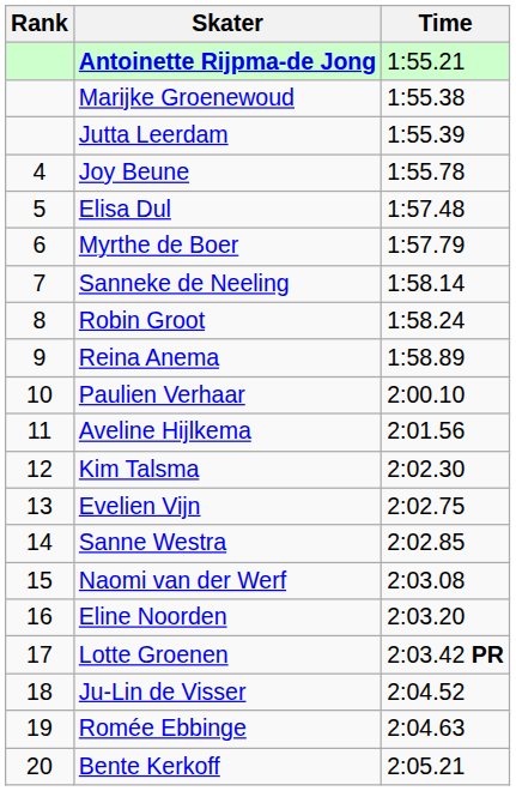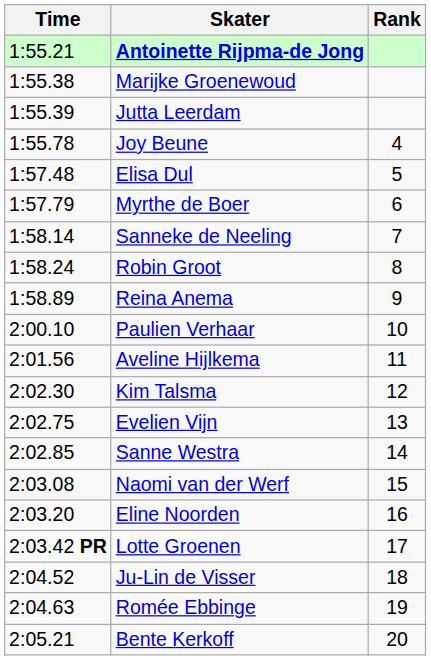 <table class="wikitable">
 <tr>
+<th>Time</th>
+<th>Skater</th>
 <th>Rank</th>
-<th>Skater</th>
-<th>Time</th>
 </tr>
 <tr bgcolor=ccffcc>
+<td>1:55.21</td>
+<td><strong><a href='#'>Antoinette Rijpma-de Jong</a></strong></td>
 <td style="text-align:center"></td>
-<td><strong><a href='#'>Antoinette Rijpma-de Jong</a></strong></td>
-<td>1:55.21</td>
 </tr>
 <tr>
+<td>1:55.38</td>
+<td><a href='#'>Marijke Groenewoud</a></td>
 <td style="text-align:center"></td>
-<td><a href='#'>Marijke Groenewoud</a></td>
-<td>1:55.38</td>
 </tr>
 <tr>
+<td>1:55.39</td>
+<td><a href='#'>Jutta Leerdam</a></td>
 <td style="text-align:center"></td>
-<td><a href='#'>Jutta Leerdam</a></td>
-<td>1:55.39</td>
 </tr>
 <tr>
+<td>1:55.78</td>
+<td><a href='#'>Joy Beune</a></td>
 <td style="text-align:center">4</td>
-<td><a href='#'>Joy Beune</a></td>
-<td>1:55.78</td>
 </tr>
 <tr>
+<td>1:57.48</td>
+<td><a href='#'>Elisa Dul</a></td>
 <td style="text-align:center">5</td>
-<td><a href='#'>Elisa Dul</a></td>
-<td>1:57.48</td>
 </tr>
 <tr>
+<td>1:57.79</td>
+<td><a href='#'>Myrthe de Boer</a></td>
 <td style="text-align:center">6</td>
-<td><a href='#'>Myrthe de Boer</a></td>
-<td>1:57.79</td>
 </tr>
 <tr>
+<td>1:58.14</td>
+<td><a href='#'>Sanneke de Neeling</a></td>
 <td style="text-align:center">7</td>
-<td><a href='#'>Sanneke de Neeling</a></td>
-<td>1:58.14</td>
 </tr>
 <tr>
+<td>1:58.24</td>
+<td><a href='#'>Robin Groot</a></td>
 <td style="text-align:center">8</td>
-<td><a href='#'>Robin Groot</a></td>
-<td>1:58.24</td>
 </tr>
 <tr>
+<td>1:58.89</td>
+<td><a href='#'>Reina Anema</a></td>
 <td style="text-align:center">9</td>
-<td><a href='#'>Reina Anema</a></td>
-<td>1:58.89</td>
 </tr>
 <tr>
+<td>2:00.10</td>
+<td><a href='#'>Paulien Verhaar</a></td>
 <td style="text-align:center">10</td>
-<td><a href='#'>Paulien Verhaar</a></td>
-<td>2:00.10</td>
 </tr>
 <tr>
+<td>2:01.56</td>
+<td><a href='#'>Aveline Hijlkema</a></td>
 <td style="text-align:center">11</td>
-<td><a href='#'>Aveline Hijlkema</a></td>
-<td>2:01.56</td>
 </tr>
 <tr>
+<td>2:02.30</td>
+<td><a href='#'>Kim Talsma</a></td>
 <td style="text-align:center">12</td>
-<td><a href='#'>Kim Talsma</a></td>
-<td>2:02.30</td>
 </tr>
 <tr>
+<td>2:02.75</td>
+<td><a href='#'>Evelien Vijn</a></td>
 <td style="text-align:center">13</td>
-<td><a href='#'>Evelien Vijn</a></td>
-<td>2:02.75</td>
 </tr>
 <tr>
+<td>2:02.85</td>
+<td><a href='#'>Sanne Westra</a></td>
 <td style="text-align:center">14</td>
-<td><a href='#'>Sanne Westra</a></td>
-<td>2:02.85</td>
 </tr>
 <tr>
+<td>2:03.08</td>
+<td><a href='#'>Naomi van der Werf</a></td>
 <td style="text-align:center">15</td>
-<td><a href='#'>Naomi van der Werf</a></td>
-<td>2:03.08</td>
 </tr>
 <tr>
+<td>2:03.20</td>
+<td><a href='#'>Eline Noorden</a></td>
 <td 1 style="text-align:center">16</td>
-<td><a href='#'>Eline Noorden</a></td>
-<td>2:03.20</td>
 </tr>
 <tr>
+<td>2:03.42 <strong>PR</strong></td>
+<td><a href='#'>Lotte Groenen</a></td>
 <td 1 style="text-align:center">17</td>
-<td><a href='#'>Lotte Groenen</a></td>
-<td>2:03.42 <strong>PR</strong></td>
 </tr>
 <tr>
+<td>2:04.52</td>
+<td><a href='#'>Ju-Lin de Visser</a></td>
 <td 1 style="text-align:center">18</td>
-<td><a href='#'>Ju-Lin de Visser</a></td>
-<td>2:04.52</td>
 </tr>
 <tr>
+<td>2:04.63</td>
+<td><a href='#'>Romée Ebbinge</a></td>
 <td 1 style="text-align:center">19</td>
-<td><a href='#'>Romée Ebbinge</a></td>
-<td>2:04.63</td>
 </tr>
 <tr>
+<td>2:05.21</td>
+<td><a href='#'>Bente Kerkoff</a></td>
 <td 1 style="text-align:center">20</td>
-<td><a href='#'>Bente Kerkoff</a></td>
-<td>2:05.21</td>
 </tr>
 </table>
